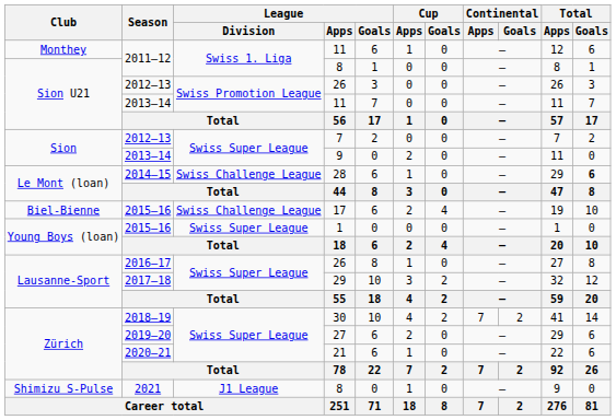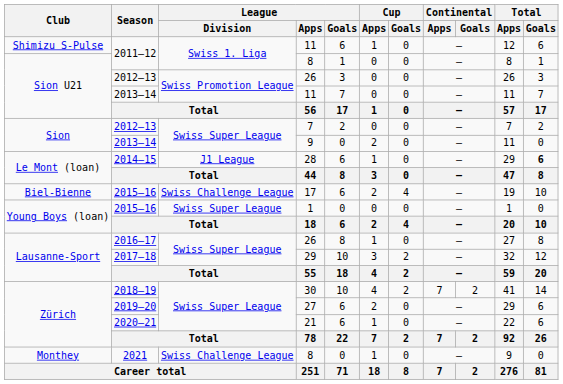 <table class="wikitable" style="text-align:center">
 <tr>
 <th rowspan="2">Club</th>
 <th rowspan="2">Season</th>
 <th colspan="3">League</th>
 <th colspan="2">Cup</th>
 <th colspan="2">Continental</th>
 <th colspan="2">Total</th>
 </tr>
 <tr>
 <th>Division</th>
 <th>Apps</th>
 <th>Goals</th>
 <th>Apps</th>
 <th>Goals</th>
 <th>Apps</th>
 <th>Goals</th>
 <th>Apps</th>
 <th>Goals</th>
 </tr>
 <tr>
-<td><a href='#'>Monthey</a></td>
+<td><a href='#'>Shimizu S-Pulse</a></td>
 <td rowspan="2">2011–12</td>
 <td rowspan="2"><a href='#'>Swiss 1. Liga</a></td>
 <td>11</td>
 <td>6</td>
 <td>1</td>
 <td>0</td>
 <td colspan="2">—</td>
 <td>12</td>
 <td>6</td>
 </tr>
 <tr>
 <td rowspan="4"><a href='#'>Sion</a> U21</td>
 <td>8</td>
 <td>1</td>
 <td>0</td>
 <td>0</td>
 <td colspan="2">—</td>
 <td>8</td>
 <td>1</td>
 </tr>
 <tr>
 <td>2012–13</td>
 <td rowspan="2"><a href='#'>Swiss Promotion League</a></td>
 <td>26</td>
 <td>3</td>
 <td>0</td>
 <td>0</td>
 <td colspan="2">—</td>
 <td>26</td>
 <td>3</td>
 </tr>
 <tr>
 <td>2013–14</td>
 <td>11</td>
 <td>7</td>
 <td>0</td>
 <td>0</td>
 <td colspan="2">—</td>
 <td>11</td>
 <td>7</td>
 </tr>
 <tr>
 <th colspan="2">Total</th>
 <th>56</th>
 <th>17</th>
 <th>1</th>
 <th>0</th>
 <th colspan="2">—</th>
 <th>57</th>
 <th>17</th>
 </tr>
 <tr>
 <td rowspan="2"><a href='#'>Sion</a></td>
 <td><a href='#'>2012–13</a></td>
 <td rowspan="2"><a href='#'>Swiss Super League</a></td>
 <td>7</td>
 <td>2</td>
 <td>0</td>
 <td>0</td>
 <td colspan="2">—</td>
 <td>7</td>
 <td>2</td>
 </tr>
 <tr>
 <td><a href='#'>2013–14</a></td>
 <td>9</td>
 <td>0</td>
 <td>2</td>
 <td>0</td>
 <td colspan="2">—</td>
 <td>11</td>
 <td>0</td>
 </tr>
 <tr>
 <td rowspan="2"><a href='#'>Le Mont</a> (loan)</td>
 <td><a href='#'>2014–15</a></td>
-<td><a href='#'>Swiss Challenge League</a></td>
+<td><a href='#'>J1 League</a></td>
 <td>28</td>
 <td>6</td>
 <td>1</td>
 <td>0</td>
 <td colspan="2">—</td>
 <td>29</td>
 <td><strong>6</strong></td>
 </tr>
 <tr>
 <th colspan="2">Total</th>
 <th>44</th>
 <th>8</th>
 <th>3</th>
 <th>0</th>
 <th colspan="2">—</th>
 <th>47</th>
 <th>8</th>
 </tr>
 <tr>
 <td><a href='#'>Biel-Bienne</a></td>
 <td><a href='#'>2015–16</a></td>
 <td><a href='#'>Swiss Challenge League</a></td>
 <td>17</td>
 <td>6</td>
 <td>2</td>
 <td>4</td>
 <td colspan="2">—</td>
 <td>19</td>
 <td>10</td>
 </tr>
 <tr>
 <td rowspan="2"><a href='#'>Young Boys</a> (loan)</td>
 <td><a href='#'>2015–16</a></td>
 <td><a href='#'>Swiss Super League</a></td>
 <td>1</td>
 <td>0</td>
 <td>0</td>
 <td>0</td>
 <td colspan="2">—</td>
 <td>1</td>
 <td>0</td>
 </tr>
 <tr>
 <th colspan="2">Total</th>
 <th>18</th>
 <th>6</th>
 <th>2</th>
 <th>4</th>
 <th colspan="2">—</th>
 <th>20</th>
 <th>10</th>
 </tr>
 <tr>
 <td rowspan="3"><a href='#'>Lausanne-Sport</a></td>
 <td><a href='#'>2016–17</a></td>
 <td rowspan="2"><a href='#'>Swiss Super League</a></td>
 <td>26</td>
 <td>8</td>
 <td>1</td>
 <td>0</td>
 <td colspan="2">—</td>
 <td>27</td>
 <td>8</td>
 </tr>
 <tr>
 <td><a href='#'>2017–18</a></td>
 <td>29</td>
 <td>10</td>
 <td>3</td>
 <td>2</td>
 <td colspan="2">—</td>
 <td>32</td>
 <td>12</td>
 </tr>
 <tr>
 <th colspan="2">Total</th>
 <th>55</th>
 <th>18</th>
 <th>4</th>
 <th>2</th>
 <th colspan="2">—</th>
 <th>59</th>
 <th>20</th>
 </tr>
 <tr>
 <td rowspan="4"><a href='#'>Zürich</a></td>
 <td><a href='#'>2018–19</a></td>
 <td rowspan="3"><a href='#'>Swiss Super League</a></td>
 <td>30</td>
 <td>10</td>
 <td>4</td>
 <td>2</td>
 <td>7</td>
 <td>2</td>
 <td>41</td>
 <td>14</td>
 </tr>
 <tr>
 <td><a href='#'>2019–20</a></td>
 <td>27</td>
 <td>6</td>
 <td>2</td>
 <td>0</td>
 <td colspan="2">—</td>
 <td>29</td>
 <td>6</td>
 </tr>
 <tr>
 <td><a href='#'>2020–21</a></td>
 <td>21</td>
 <td>6</td>
 <td>1</td>
 <td>0</td>
 <td colspan="2">—</td>
 <td>22</td>
 <td>6</td>
 </tr>
 <tr>
 <th colspan="2">Total</th>
 <th>78</th>
 <th>22</th>
 <th>7</th>
 <th>2</th>
 <th>7</th>
 <th>2</th>
 <th>92</th>
 <th>26</th>
 </tr>
 <tr>
-<td><a href='#'>Shimizu S-Pulse</a></td>
+<td><a href='#'>Monthey</a></td>
 <td><a href='#'>2021</a></td>
-<td><a href='#'>J1 League</a></td>
+<td><a href='#'>Swiss Challenge League</a></td>
 <td>8</td>
 <td>0</td>
 <td>1</td>
 <td>0</td>
 <td colspan="2">—</td>
 <td>9</td>
 <td>0</td>
 </tr>
 <tr>
 <th colspan="3">Career total</th>
 <th>251</th>
 <th>71</th>
 <th>18</th>
 <th>8</th>
 <th>7</th>
 <th>2</th>
 <th>276</th>
 <th>81</th>
 </tr>
 </table>
